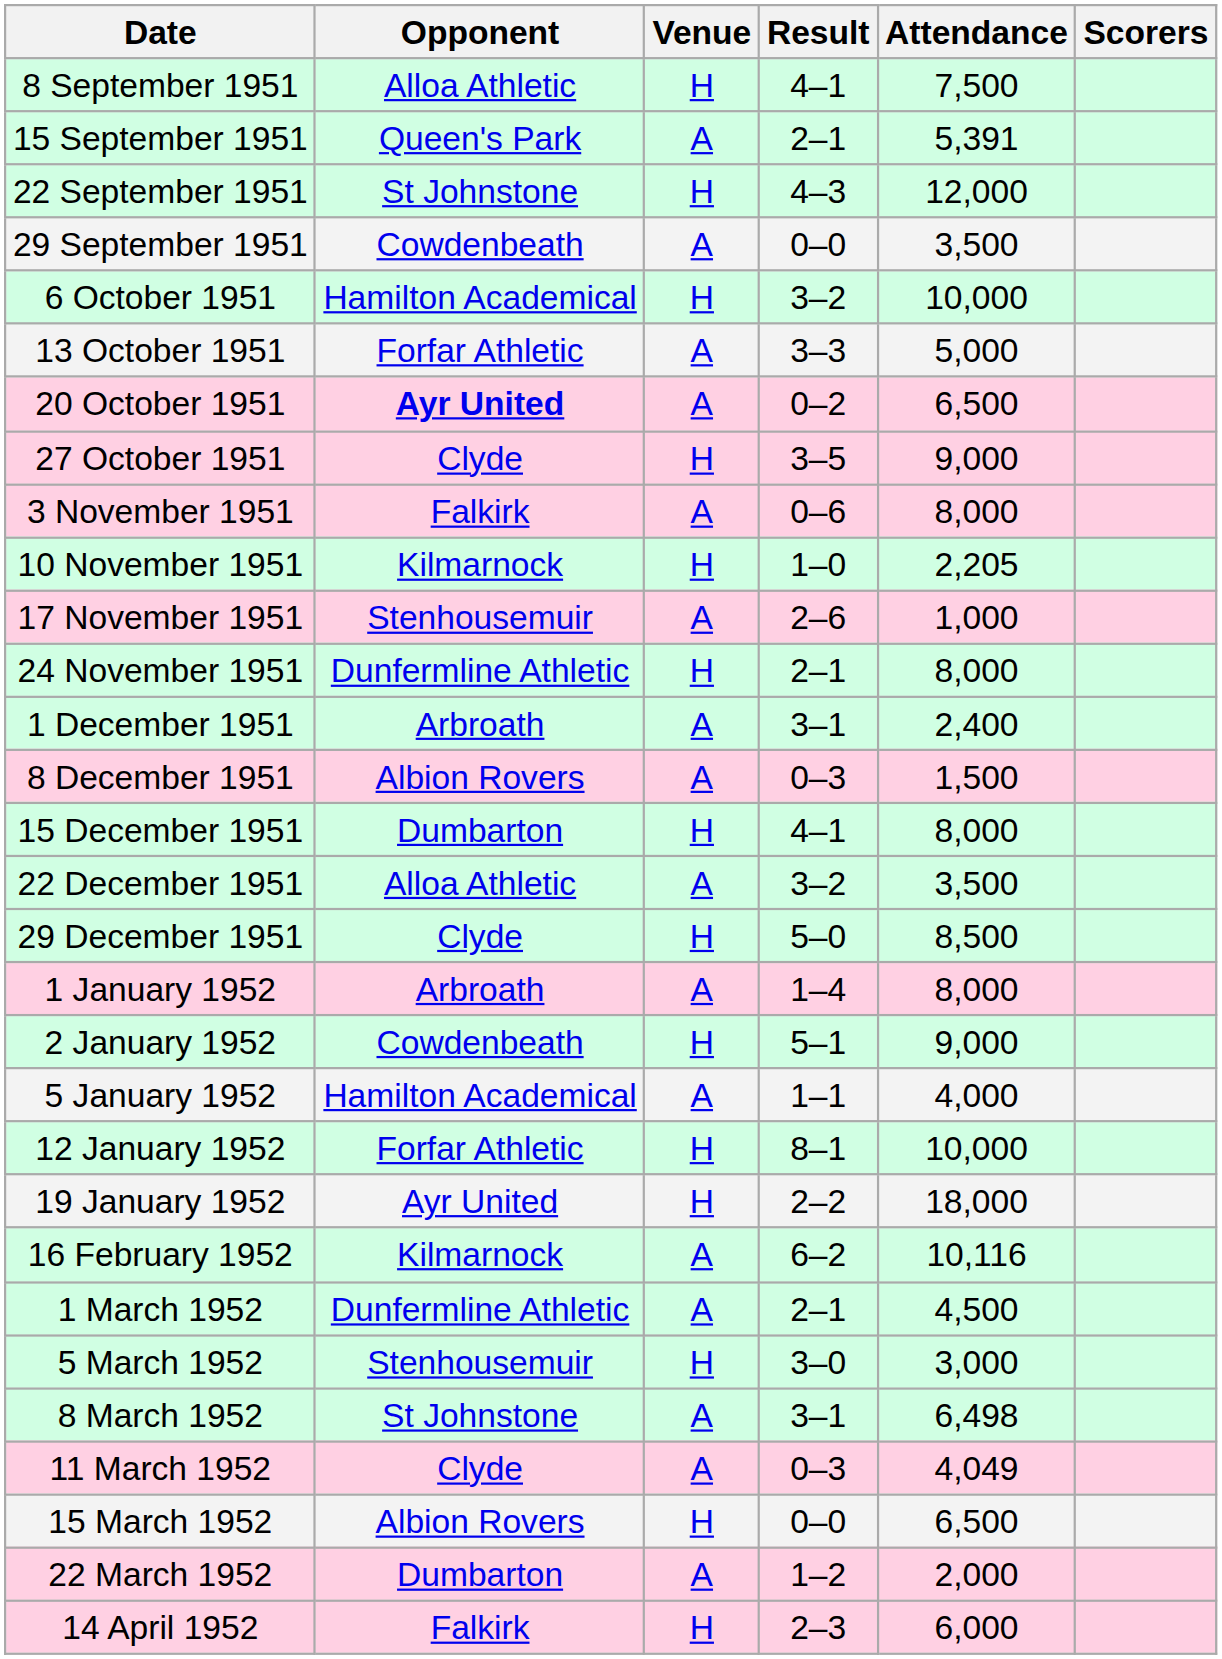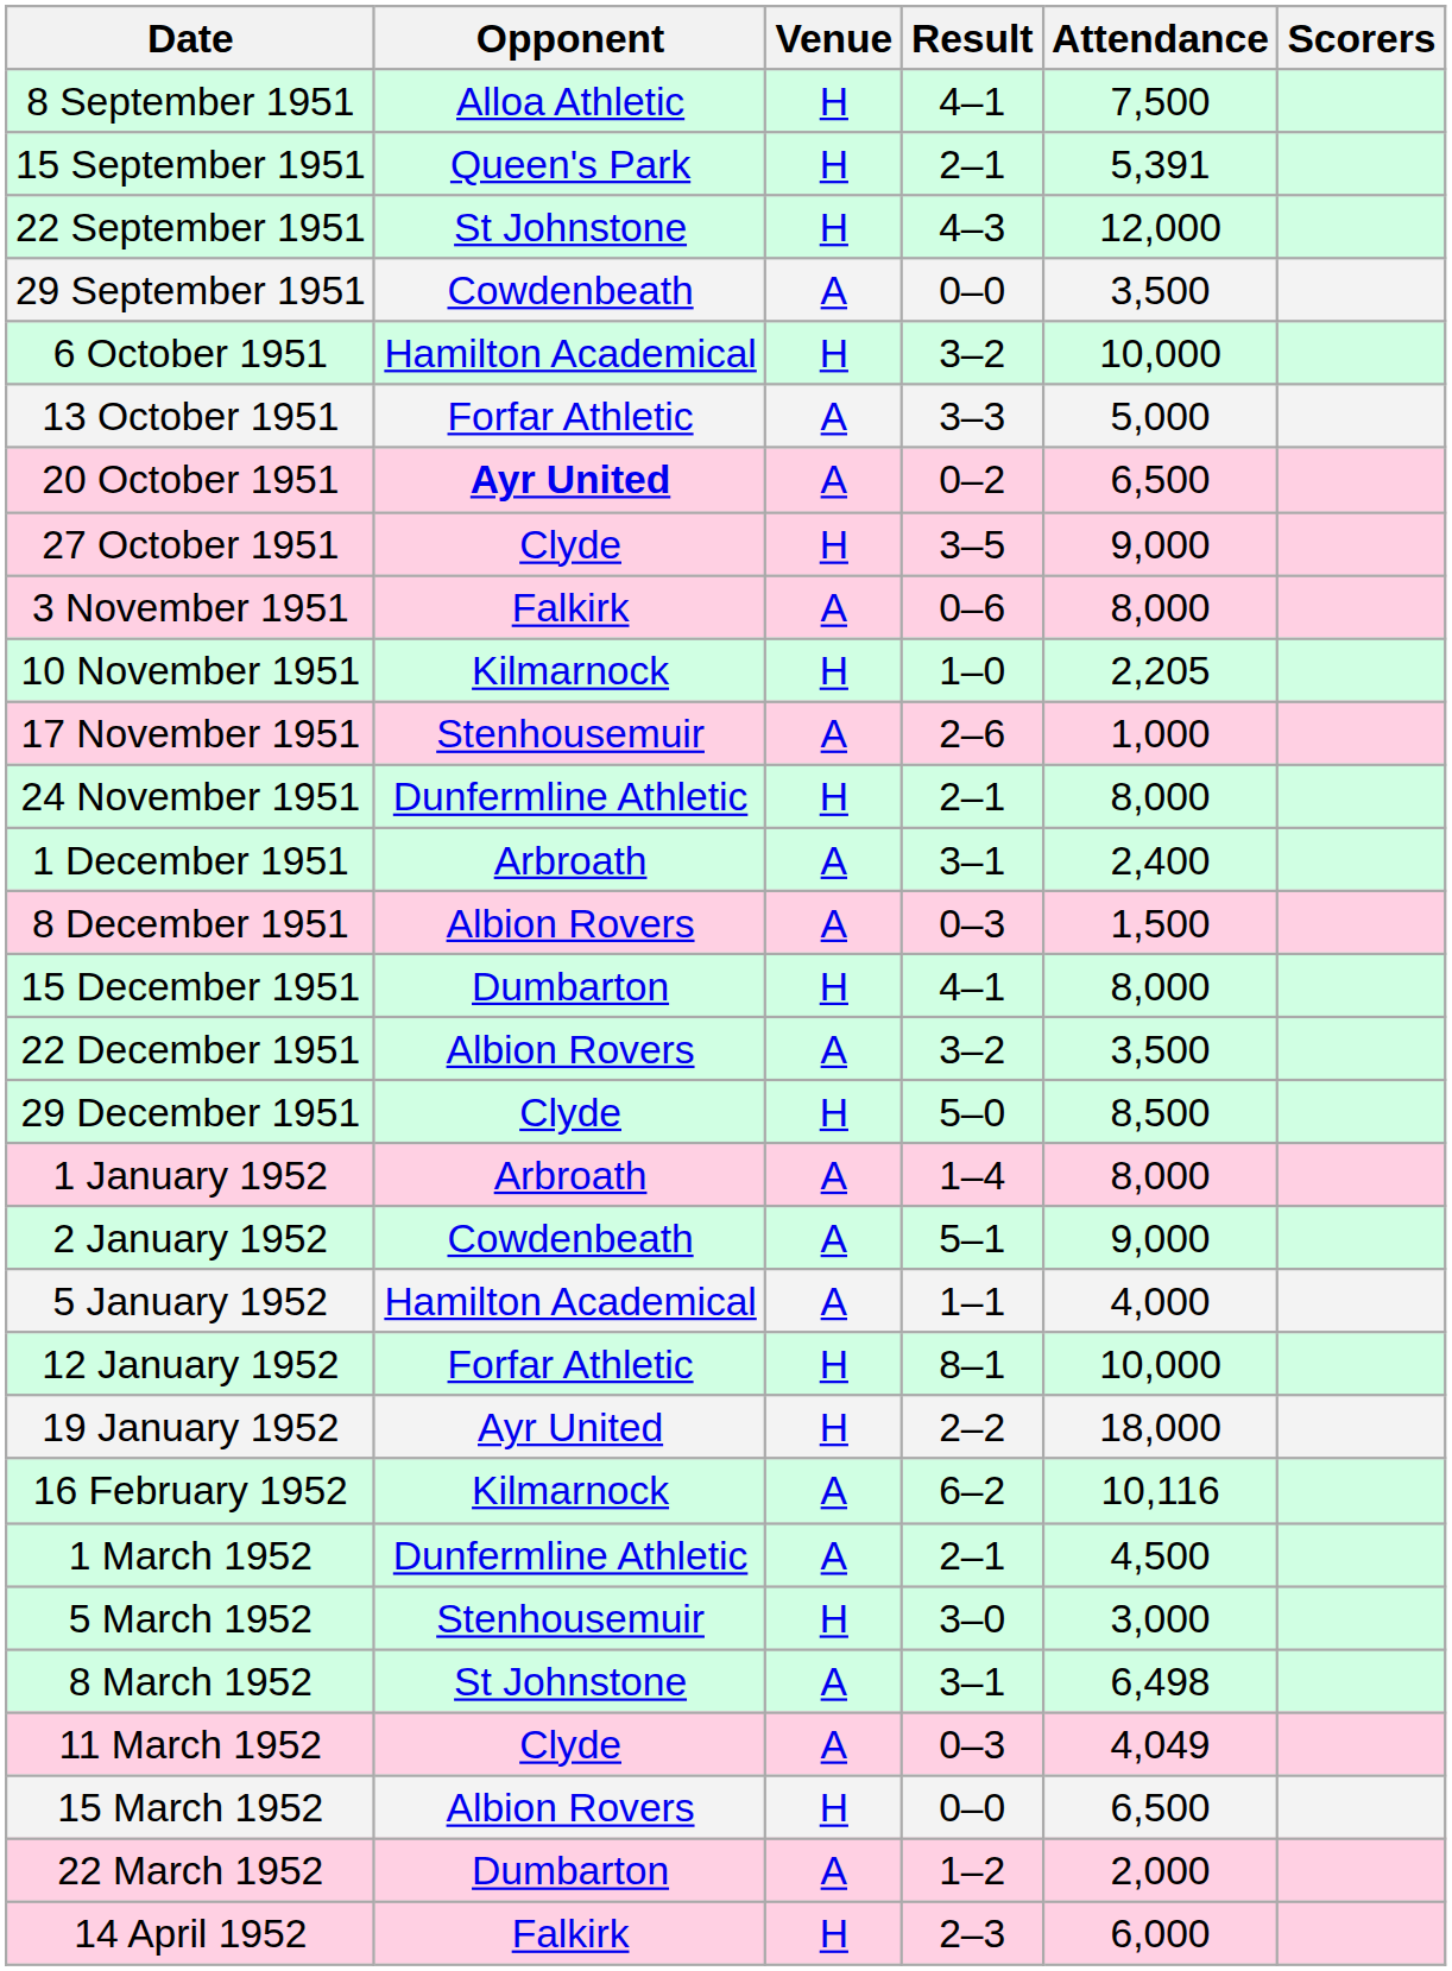 <table class="wikitable sortable" style="font-size:95%; text-align:center">
 <tr>
 <th>Date</th>
 <th>Opponent</th>
 <th>Venue</th>
 <th>Result</th>
 <th>Attendance</th>
 <th>Scorers</th>
 </tr>
 <tr bgcolor = "#d0ffe3">
 <td>8 September 1951</td>
 <td><a href='#'>Alloa Athletic</a></td>
 <td><a href='#'>H</a></td>
 <td>4–1</td>
 <td>7,500</td>
 <td></td>
 </tr>
 <tr bgcolor = "#d0ffe3">
 <td>15 September 1951</td>
 <td><a href='#'>Queen's Park</a></td>
-<td><a href='#'>A</a></td>
+<td><a href='#'>H</a></td>
 <td>2–1</td>
 <td>5,391</td>
 <td></td>
 </tr>
 <tr bgcolor = "#d0ffe3">
 <td>22 September 1951</td>
 <td><a href='#'>St Johnstone</a></td>
 <td><a href='#'>H</a></td>
 <td>4–3</td>
 <td>12,000</td>
 <td></td>
 </tr>
 <tr bgcolor = "#f3f3f3">
 <td>29 September 1951</td>
 <td><a href='#'>Cowdenbeath</a></td>
 <td><a href='#'>A</a></td>
 <td>0–0</td>
 <td>3,500</td>
 <td></td>
 </tr>
 <tr bgcolor = "#d0ffe3">
 <td>6 October 1951</td>
 <td><a href='#'>Hamilton Academical</a></td>
 <td><a href='#'>H</a></td>
 <td>3–2</td>
 <td>10,000</td>
 <td></td>
 </tr>
 <tr bgcolor = "#f3f3f3">
 <td>13 October 1951</td>
 <td><a href='#'>Forfar Athletic</a></td>
 <td><a href='#'>A</a></td>
 <td>3–3</td>
 <td>5,000</td>
 <td></td>
 </tr>
 <tr bgcolor = "#ffd0e3">
 <td>20 October 1951</td>
 <td><strong><a href='#'>Ayr United</a></strong></td>
 <td><a href='#'>A</a></td>
 <td>0–2</td>
 <td>6,500</td>
 <td></td>
 </tr>
 <tr bgcolor = "#ffd0e3">
 <td>27 October 1951</td>
 <td><a href='#'>Clyde</a></td>
 <td><a href='#'>H</a></td>
 <td>3–5</td>
 <td>9,000</td>
 <td></td>
 </tr>
 <tr bgcolor = "#ffd0e3">
 <td>3 November 1951</td>
 <td><a href='#'>Falkirk</a></td>
 <td><a href='#'>A</a></td>
 <td>0–6</td>
 <td>8,000</td>
 <td></td>
 </tr>
 <tr bgcolor = "#d0ffe3">
 <td>10 November 1951</td>
 <td><a href='#'>Kilmarnock</a></td>
 <td><a href='#'>H</a></td>
 <td>1–0</td>
 <td>2,205</td>
 <td></td>
 </tr>
 <tr bgcolor = "#ffd0e3">
 <td>17 November 1951</td>
 <td><a href='#'>Stenhousemuir</a></td>
 <td><a href='#'>A</a></td>
 <td>2–6</td>
 <td>1,000</td>
 <td></td>
 </tr>
 <tr bgcolor = "#d0ffe3">
 <td>24 November 1951</td>
 <td><a href='#'>Dunfermline Athletic</a></td>
 <td><a href='#'>H</a></td>
 <td>2–1</td>
 <td>8,000</td>
 <td></td>
 </tr>
 <tr bgcolor = "#d0ffe3">
 <td>1 December 1951</td>
 <td><a href='#'>Arbroath</a></td>
 <td><a href='#'>A</a></td>
 <td>3–1</td>
 <td>2,400</td>
 <td></td>
 </tr>
 <tr bgcolor = "#ffd0e3">
 <td>8 December 1951</td>
 <td><a href='#'>Albion Rovers</a></td>
 <td><a href='#'>A</a></td>
 <td>0–3</td>
 <td>1,500</td>
 <td></td>
 </tr>
 <tr bgcolor = "#d0ffe3">
 <td>15 December 1951</td>
 <td><a href='#'>Dumbarton</a></td>
 <td><a href='#'>H</a></td>
 <td>4–1</td>
 <td>8,000</td>
 <td></td>
 </tr>
 <tr bgcolor = "#d0ffe3">
 <td>22 December 1951</td>
-<td><a href='#'>Alloa Athletic</a></td>
+<td><a href='#'>Albion Rovers</a></td>
 <td><a href='#'>A</a></td>
 <td>3–2</td>
 <td>3,500</td>
 <td></td>
 </tr>
 <tr bgcolor = "#d0ffe3">
 <td>29 December 1951</td>
 <td><a href='#'>Clyde</a></td>
 <td><a href='#'>H</a></td>
 <td>5–0</td>
 <td>8,500</td>
 <td></td>
 </tr>
 <tr bgcolor = "#ffd0e3">
 <td>1 January 1952</td>
 <td><a href='#'>Arbroath</a></td>
 <td><a href='#'>A</a></td>
 <td>1–4</td>
 <td>8,000</td>
 <td></td>
 </tr>
 <tr bgcolor = "#d0ffe3">
 <td>2 January 1952</td>
 <td><a href='#'>Cowdenbeath</a></td>
-<td><a href='#'>H</a></td>
+<td><a href='#'>A</a></td>
 <td>5–1</td>
 <td>9,000</td>
 <td></td>
 </tr>
 <tr bgcolor = "#f3f3f3">
 <td>5 January 1952</td>
 <td><a href='#'>Hamilton Academical</a></td>
 <td><a href='#'>A</a></td>
 <td>1–1</td>
 <td>4,000</td>
 <td></td>
 </tr>
 <tr bgcolor = "#d0ffe3">
 <td>12 January 1952</td>
 <td><a href='#'>Forfar Athletic</a></td>
 <td><a href='#'>H</a></td>
 <td>8–1</td>
 <td>10,000</td>
 <td></td>
 </tr>
 <tr bgcolor = "#f3f3f3">
 <td>19 January 1952</td>
 <td><a href='#'>Ayr United</a></td>
 <td><a href='#'>H</a></td>
 <td>2–2</td>
 <td>18,000</td>
 <td></td>
 </tr>
 <tr bgcolor = "#d0ffe3">
 <td>16 February 1952</td>
 <td><a href='#'>Kilmarnock</a></td>
 <td><a href='#'>A</a></td>
 <td>6–2</td>
 <td>10,116</td>
 <td></td>
 </tr>
 <tr bgcolor = "#d0ffe3">
 <td>1 March 1952</td>
 <td><a href='#'>Dunfermline Athletic</a></td>
 <td><a href='#'>A</a></td>
 <td>2–1</td>
 <td>4,500</td>
 <td></td>
 </tr>
 <tr bgcolor = "#d0ffe3">
 <td>5 March 1952</td>
 <td><a href='#'>Stenhousemuir</a></td>
 <td><a href='#'>H</a></td>
 <td>3–0</td>
 <td>3,000</td>
 <td></td>
 </tr>
 <tr bgcolor = "#d0ffe3">
 <td>8 March 1952</td>
 <td><a href='#'>St Johnstone</a></td>
 <td><a href='#'>A</a></td>
 <td>3–1</td>
 <td>6,498</td>
 <td></td>
 </tr>
 <tr bgcolor = "#ffd0e3">
 <td>11 March 1952</td>
 <td><a href='#'>Clyde</a></td>
 <td><a href='#'>A</a></td>
 <td>0–3</td>
 <td>4,049</td>
 <td></td>
 </tr>
 <tr bgcolor = "#f3f3f3">
 <td>15 March 1952</td>
 <td><a href='#'>Albion Rovers</a></td>
 <td><a href='#'>H</a></td>
 <td>0–0</td>
 <td>6,500</td>
 <td></td>
 </tr>
 <tr bgcolor = "#ffd0e3">
 <td>22 March 1952</td>
 <td><a href='#'>Dumbarton</a></td>
 <td><a href='#'>A</a></td>
 <td>1–2</td>
 <td>2,000</td>
 <td></td>
 </tr>
 <tr bgcolor = "#ffd0e3">
 <td>14 April 1952</td>
 <td><a href='#'>Falkirk</a></td>
 <td><a href='#'>H</a></td>
 <td>2–3</td>
 <td>6,000</td>
 <td></td>
 </tr>
 </table>
